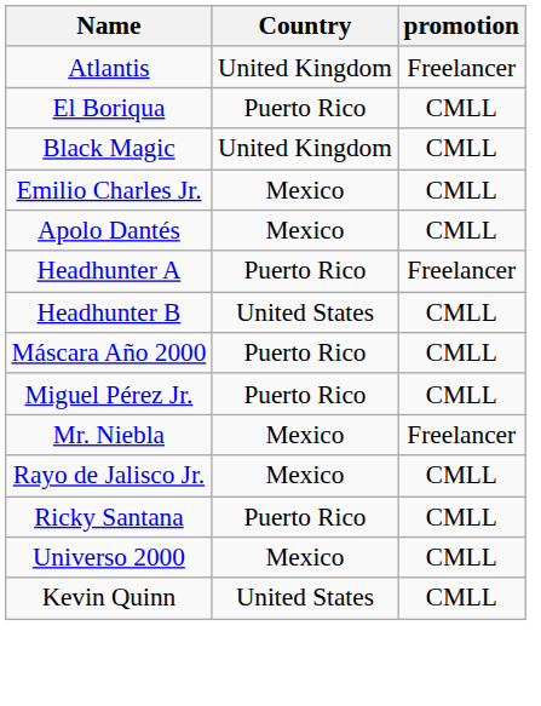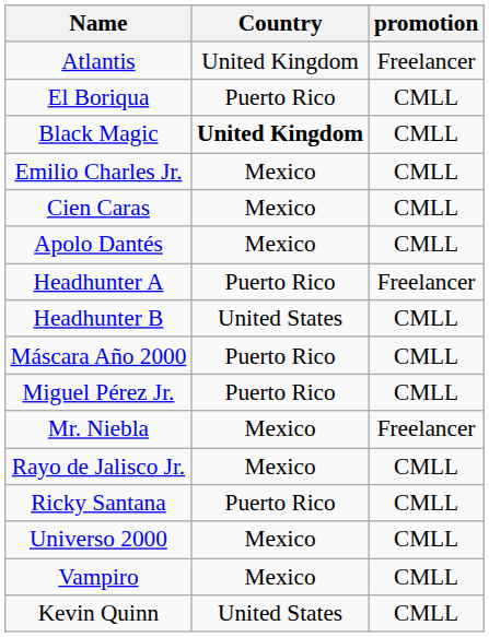 <table class="wikitable sortable" style="text-align: center">
 <tr>
 <th scope="col">Name</th>
 <th scope="col">Country</th>
 <th scope="col">promotion</th>
 </tr>
 <tr>
 <td><a href='#'>Atlantis</a></td>
 <td>United Kingdom</td>
 <td>Freelancer</td>
 </tr>
 <tr>
 <td><a href='#'>El Boriqua</a></td>
 <td>Puerto Rico</td>
 <td>CMLL</td>
 </tr>
 <tr>
 <td><a href='#'>Black Magic</a></td>
-<td>United Kingdom</td>
+<td><strong>United Kingdom</strong></td>
 <td>CMLL</td>
 </tr>
 <tr>
 <td><a href='#'>Emilio Charles Jr.</a></td>
+<td>Mexico</td>
+<td>CMLL</td>
+</tr>
+<tr>
+<td><a href='#'>Cien Caras</a></td>
 <td>Mexico</td>
 <td>CMLL</td>
 </tr>
 <tr>
 <td><a href='#'>Apolo Dantés</a></td>
 <td>Mexico</td>
 <td>CMLL</td>
 </tr>
 <tr>
 <td><a href='#'>Headhunter A</a></td>
 <td>Puerto Rico</td>
 <td>Freelancer</td>
 </tr>
 <tr>
 <td><a href='#'>Headhunter B</a></td>
 <td>United States</td>
 <td>CMLL</td>
 </tr>
 <tr>
 <td><a href='#'>Máscara Año 2000</a></td>
 <td>Puerto Rico</td>
 <td>CMLL</td>
 </tr>
 <tr>
 <td><a href='#'>Miguel Pérez Jr.</a></td>
 <td>Puerto Rico</td>
 <td>CMLL</td>
 </tr>
 <tr>
 <td><a href='#'>Mr. Niebla</a></td>
 <td>Mexico</td>
 <td>Freelancer</td>
 </tr>
 <tr>
 <td><a href='#'>Rayo de Jalisco Jr.</a></td>
 <td>Mexico</td>
 <td>CMLL</td>
 </tr>
 <tr>
 <td><a href='#'>Ricky Santana</a></td>
 <td>Puerto Rico</td>
 <td>CMLL</td>
 </tr>
 <tr>
 <td><a href='#'>Universo 2000</a></td>
 <td>Mexico</td>
 <td>CMLL</td>
 </tr>
 <tr>
+<td><a href='#'>Vampiro</a></td>
+<td>Mexico</td>
+<td>CMLL</td>
+</tr>
+<tr>
 <td>Kevin Quinn</td>
 <td>United States</td>
 <td>CMLL</td>
 </tr>
 </table>
